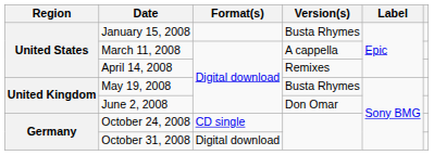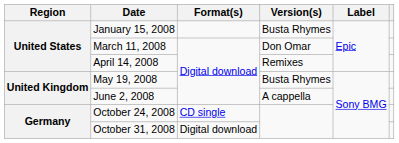 <table class="wikitable plainrowheaders">
 <tr>
 <th scope="col">Region</th>
 <th scope="col">Date</th>
 <th scope="col">Format(s)</th>
 <th scope="col">Version(s)</th>
 <th scope="col">Label</th>
 <th scope="col"></th>
 </tr>
 <tr>
 <th scope="row" rowspan="3">United States</th>
 <td>January 15, 2008</td>
 <td></td>
 <td>Busta Rhymes</td>
 <td rowspan="3"><a href='#'>Epic</a></td>
 <td></td>
 </tr>
 <tr>
 <td>March 11, 2008</td>
 <td rowspan="4"><a href='#'>Digital download</a></td>
-<td>A cappella</td>
+<td>Don Omar</td>
 <td></td>
 </tr>
 <tr>
 <td>April 14, 2008</td>
 <td>Remixes</td>
 <td></td>
 </tr>
 <tr>
 <th scope="row" rowspan="2">United Kingdom</th>
 <td>May 19, 2008</td>
 <td>Busta Rhymes</td>
 <td rowspan="4"><a href='#'>Sony BMG</a></td>
 <td></td>
 </tr>
 <tr>
 <td>June 2, 2008</td>
-<td>Don Omar</td>
+<td>A cappella</td>
 <td></td>
 </tr>
 <tr>
 <th scope="row" rowspan="2">Germany</th>
 <td>October 24, 2008</td>
 <td><a href='#'>CD single</a></td>
 <td rowspan="2"></td>
 <td></td>
 </tr>
 <tr>
 <td>October 31, 2008</td>
 <td>Digital download</td>
 <td></td>
 </tr>
 </table>
